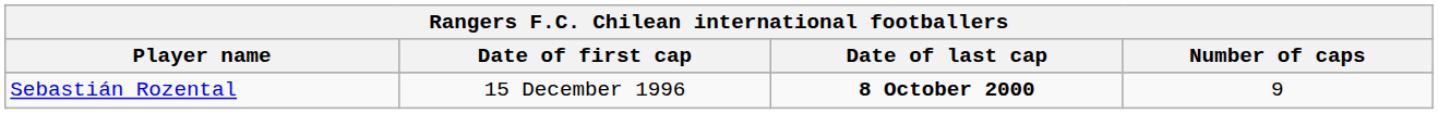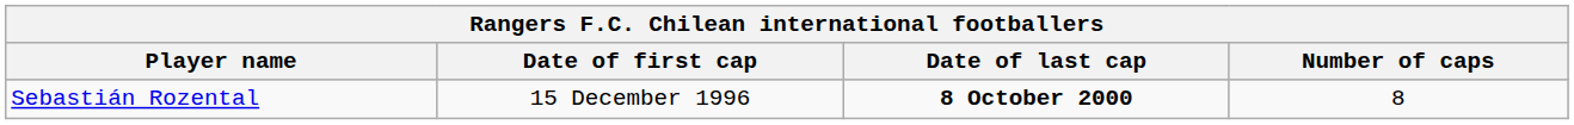 <table class="wikitable plainrowheaders" style="width: 70%;">
 <tr>
 <th colspan=5>Rangers F.C. Chilean international footballers </th>
 </tr>
 <tr>
 <th scope="col">Player name</th>
 <th scope="col">Date of first cap</th>
 <th scope="col">Date of last cap</th>
 <th scope="col">Number of caps</th>
 </tr>
 <tr>
 <td><a href='#'>Sebastián Rozental</a></td>
 <td align="center">15 December 1996  </td>
 <td align="center"><strong>8 October 2000</strong></td>
-<td align="center">9</td>
+<td align="center">8</td>
 </tr>
 </table>
